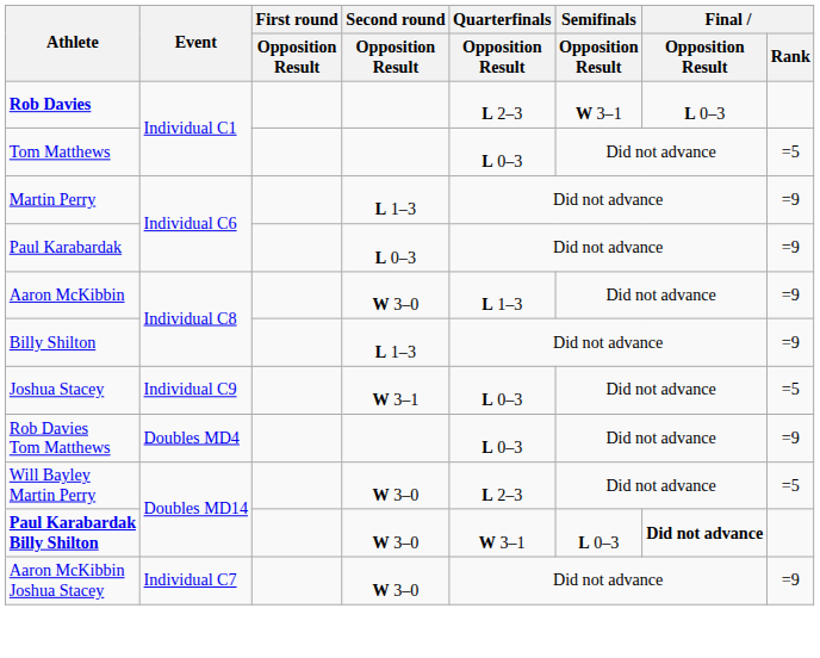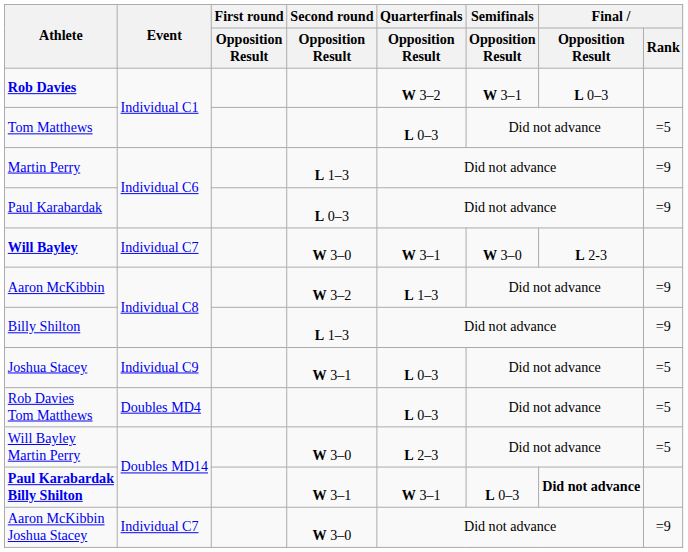 <table class=wikitable style="font-size:90%">
 <tr style="text-align:center">
 <th rowspan="2">Athlete</th>
 <th rowspan="2">Event</th>
 <th>First round</th>
 <th>Second round</th>
 <th>Quarterfinals</th>
 <th>Semifinals</th>
 <th colspan="2">Final / </th>
 </tr>
 <tr>
 <th>Opposition<br>Result</th>
 <th>Opposition<br>Result</th>
 <th>Opposition<br>Result</th>
 <th>Opposition<br>Result</th>
 <th>Opposition<br>Result</th>
 <th>Rank</th>
 </tr>
 <tr style="text-align:center">
 <td style="text-align:left"><strong><a href='#'>Rob Davies</a></strong></td>
 <td rowspan="2" style="text-align:left"><a href='#'>Individual C1</a></td>
 <td></td>
 <td></td>
-<td><br><strong>L</strong> 2–3</td>
+<td><br><strong>W</strong> 3–2</td>
 <td><br><strong>W</strong> 3–1</td>
 <td><br><strong>L</strong> 0–3</td>
 <td></td>
 </tr>
 <tr align=center>
 <td align=left><a href='#'>Tom Matthews</a></td>
 <td></td>
 <td></td>
 <td><br><strong>L</strong> 0–3</td>
 <td colspan=2>Did not advance</td>
 <td>=5</td>
 </tr>
 <tr style="text-align:center">
 <td style="text-align:left"><a href='#'>Martin Perry</a></td>
 <td rowspan="2" style="text-align:left"><a href='#'>Individual C6</a></td>
 <td></td>
 <td><br><strong>L</strong> 1–3</td>
 <td colspan="3">Did not advance</td>
 <td>=9</td>
 </tr>
 <tr align=center>
 <td align=left><a href='#'>Paul Karabardak</a></td>
 <td></td>
 <td><br><strong>L</strong> 0–3</td>
 <td colspan="3">Did not advance</td>
 <td>=9</td>
 </tr>
 <tr style="text-align:center">
+<td style="text-align:left"><strong><a href='#'>Will Bayley</a></strong></td>
+<td style="text-align:left"><a href='#'>Individual C7</a></td>
+<td></td>
+<td><br><strong>W</strong> 3–0</td>
+<td><br><strong>W</strong> 3–1</td>
+<td><br><strong>W</strong> 3–0</td>
+<td><br><strong>L</strong> 2-3</td>
+<td></td>
+</tr>
+<tr style="text-align:center">
 <td style="text-align:left"><a href='#'>Aaron McKibbin</a></td>
 <td style="text-align:left" rowspan=2><a href='#'>Individual C8</a></td>
 <td></td>
-<td><br><strong>W</strong> 3–0</td>
+<td><br><strong>W</strong> 3–2</td>
 <td><br><strong>L</strong> 1–3</td>
 <td colspan="2">Did not advance</td>
 <td>=9</td>
 </tr>
 <tr style="text-align:center">
 <td style="text-align:left"><a href='#'>Billy Shilton</a></td>
 <td></td>
 <td><br><strong>L</strong> 1–3</td>
 <td colspan="3">Did not advance</td>
 <td>=9</td>
 </tr>
 <tr align=center>
 <td align=left><a href='#'>Joshua Stacey</a></td>
 <td style="text-align:left"><a href='#'>Individual C9</a></td>
 <td></td>
 <td><br><strong>W</strong> 3–1</td>
 <td><br><strong>L</strong> 0–3</td>
 <td colspan="2">Did not advance</td>
 <td>=5</td>
 </tr>
 <tr align=center>
 <td align=left><a href='#'>Rob Davies</a><br><a href='#'>Tom Matthews</a></td>
 <td style="text-align:left"><a href='#'>Doubles MD4</a></td>
 <td></td>
 <td></td>
 <td><br><strong>L</strong> 0–3</td>
 <td colspan="2">Did not advance</td>
-<td>=9</td>
+<td>=5</td>
 </tr>
 <tr align=center>
 <td align=left><a href='#'>Will Bayley</a><br><a href='#'>Martin Perry</a></td>
 <td style="text-align:left" rowspan=2><a href='#'>Doubles MD14</a></td>
 <td></td>
 <td><br><strong>W</strong> 3–0</td>
 <td><br><strong>L</strong> 2–3</td>
 <td colspan="2">Did not advance</td>
 <td>=5</td>
 </tr>
 <tr align=center>
 <td align=left><strong><a href='#'>Paul Karabardak</a></strong><br><strong><a href='#'>Billy Shilton</a></strong></td>
 <td></td>
-<td><br><strong>W</strong> 3–0</td>
+<td><br><strong>W</strong> 3–1</td>
 <td><br><strong>W</strong> 3–1</td>
 <td><br><strong>L</strong> 0–3</td>
 <td><strong>Did not advance</strong></td>
 <td></td>
 </tr>
 <tr align=center>
 <td align=left><a href='#'>Aaron McKibbin</a><br><a href='#'>Joshua Stacey</a></td>
 <td style="text-align:left"><a href='#'>Individual C7</a></td>
 <td></td>
 <td><br><strong>W</strong> 3–0</td>
 <td colspan="3">Did not advance</td>
 <td>=9</td>
 </tr>
 </table>
